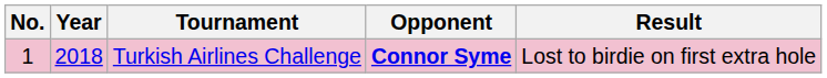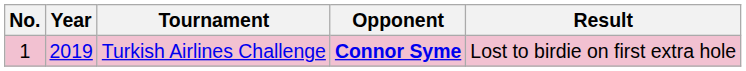 <table class="wikitable" style="font-size:95%;">
 <tr>
 <th>No.</th>
 <th>Year</th>
 <th>Tournament</th>
 <th>Opponent</th>
 <th>Result</th>
 </tr>
 <tr style="background:#F2C1D1;">
 <td align=center>1</td>
-<td><a href='#'>2018</a></td>
+<td><a href='#'>2019</a></td>
 <td><a href='#'>Turkish Airlines Challenge</a></td>
 <td><strong> <a href='#'>Connor Syme</a></strong></td>
 <td>Lost to birdie on first extra hole</td>
 </tr>
 </table>
